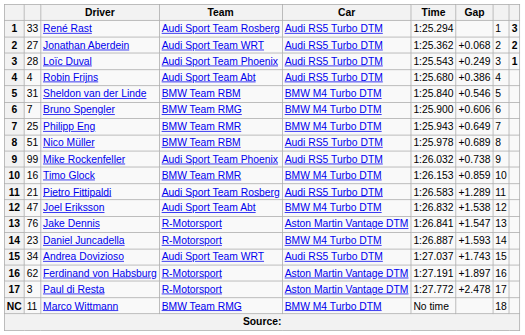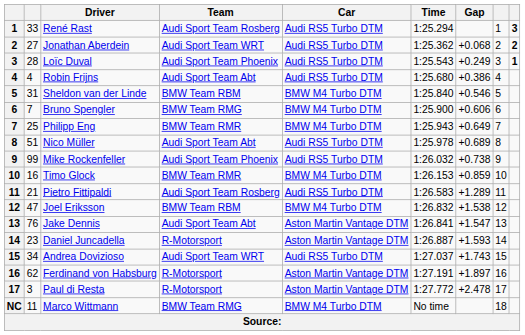 <table class="wikitable" style="font-size: 85%">
 <tr>
 <th></th>
 <th></th>
 <th>Driver</th>
 <th>Team</th>
 <th>Car</th>
 <th>Time</th>
 <th>Gap</th>
 <th></th>
 <th></th>
 </tr>
 <tr>
 <th>1</th>
 <td>33</td>
 <td> <a href='#'>René Rast</a></td>
 <td><a href='#'>Audi Sport Team Rosberg</a></td>
 <td><a href='#'>Audi RS5 Turbo DTM</a></td>
 <td>1:25.294</td>
 <td></td>
 <td>1</td>
 <td align=center><strong>3</strong></td>
 </tr>
 <tr>
 <th>2</th>
 <td>27</td>
 <td> <a href='#'>Jonathan Aberdein</a></td>
 <td><a href='#'>Audi Sport Team WRT</a></td>
 <td><a href='#'>Audi RS5 Turbo DTM</a></td>
 <td>1:25.362</td>
 <td>+0.068</td>
 <td>2</td>
 <td align=center><strong>2</strong></td>
 </tr>
 <tr>
 <th>3</th>
 <td>28</td>
 <td> <a href='#'>Loïc Duval</a></td>
 <td><a href='#'>Audi Sport Team Phoenix</a></td>
 <td><a href='#'>Audi RS5 Turbo DTM</a></td>
 <td>1:25.543</td>
 <td>+0.249</td>
 <td>3</td>
 <td align=center><strong>1</strong></td>
 </tr>
 <tr>
 <th>4</th>
 <td>4</td>
 <td> <a href='#'>Robin Frijns</a></td>
 <td><a href='#'>Audi Sport Team Abt</a></td>
 <td><a href='#'>Audi RS5 Turbo DTM</a></td>
 <td>1:25.680</td>
 <td>+0.386</td>
 <td>4</td>
 <td align=center></td>
 </tr>
 <tr>
 <th>5</th>
 <td>31</td>
 <td> <a href='#'>Sheldon van der Linde</a></td>
 <td><a href='#'>BMW Team RBM</a></td>
 <td><a href='#'>BMW M4 Turbo DTM</a></td>
 <td>1:25.840</td>
 <td>+0.546</td>
 <td>5</td>
 <td align=center></td>
 </tr>
 <tr>
 <th>6</th>
 <td>7</td>
 <td> <a href='#'>Bruno Spengler</a></td>
 <td><a href='#'>BMW Team RMG</a></td>
 <td><a href='#'>BMW M4 Turbo DTM</a></td>
 <td>1:25.900</td>
 <td>+0.606</td>
 <td>6</td>
 <td align=center></td>
 </tr>
 <tr>
 <th>7</th>
 <td>25</td>
 <td> <a href='#'>Philipp Eng</a></td>
 <td><a href='#'>BMW Team RMR</a></td>
 <td><a href='#'>BMW M4 Turbo DTM</a></td>
 <td>1:25.943</td>
 <td>+0.649</td>
 <td>7</td>
 <td align=center></td>
 </tr>
 <tr>
 <th>8</th>
 <td>51</td>
 <td> <a href='#'>Nico Müller</a></td>
-<td><a href='#'>BMW Team RBM</a></td>
+<td><a href='#'>Audi Sport Team Abt</a></td>
 <td><a href='#'>Audi RS5 Turbo DTM</a></td>
 <td>1:25.978</td>
 <td>+0.689</td>
 <td>8</td>
 <td align=center></td>
 </tr>
 <tr>
 <th>9</th>
 <td>99</td>
 <td> <a href='#'>Mike Rockenfeller</a></td>
 <td><a href='#'>Audi Sport Team Phoenix</a></td>
 <td><a href='#'>Audi RS5 Turbo DTM</a></td>
 <td>1:26.032</td>
 <td>+0.738</td>
 <td>9</td>
 <td align=center></td>
 </tr>
 <tr>
 <th>10</th>
 <td>16</td>
 <td> <a href='#'>Timo Glock</a></td>
 <td><a href='#'>BMW Team RMR</a></td>
 <td><a href='#'>BMW M4 Turbo DTM</a></td>
 <td>1:26.153</td>
 <td>+0.859</td>
 <td>10</td>
 <td align=center></td>
 </tr>
 <tr>
 <th>11</th>
 <td>21</td>
 <td> <a href='#'>Pietro Fittipaldi</a></td>
 <td><a href='#'>Audi Sport Team Rosberg</a></td>
 <td><a href='#'>Audi RS5 Turbo DTM</a></td>
 <td>1:26.583</td>
 <td>+1.289</td>
 <td>11</td>
 <td align=center></td>
 </tr>
 <tr>
 <th>12</th>
 <td>47</td>
 <td> <a href='#'>Joel Eriksson</a></td>
-<td><a href='#'>Audi Sport Team Abt</a></td>
+<td><a href='#'>BMW Team RBM</a></td>
 <td><a href='#'>BMW M4 Turbo DTM</a></td>
 <td>1:26.832</td>
 <td>+1.538</td>
 <td>12</td>
 <td align=center></td>
 </tr>
 <tr>
 <th>13</th>
 <td>76</td>
 <td> <a href='#'>Jake Dennis</a></td>
-<td><a href='#'>R-Motorsport</a></td>
+<td><a href='#'>Audi Sport Team Abt</a></td>
 <td><a href='#'>Aston Martin Vantage DTM</a></td>
 <td>1:26.841</td>
 <td>+1.547</td>
 <td>13</td>
 <td align=center></td>
 </tr>
 <tr>
 <th>14</th>
 <td>23</td>
 <td> <a href='#'>Daniel Juncadella</a></td>
 <td><a href='#'>R-Motorsport</a></td>
-<td><a href='#'>BMW M4 Turbo DTM</a></td>
+<td><a href='#'>Aston Martin Vantage DTM</a></td>
 <td>1:26.887</td>
 <td>+1.593</td>
 <td>14</td>
 <td align=center></td>
 </tr>
 <tr>
 <th>15</th>
 <td>34</td>
 <td> <a href='#'>Andrea Dovizioso</a></td>
 <td><a href='#'>Audi Sport Team WRT</a></td>
 <td><a href='#'>Audi RS5 Turbo DTM</a></td>
 <td>1:27.037</td>
 <td>+1.743</td>
 <td>15</td>
 <td align=center></td>
 </tr>
 <tr>
 <th>16</th>
 <td>62</td>
 <td> <a href='#'>Ferdinand von Habsburg</a></td>
 <td><a href='#'>R-Motorsport</a></td>
 <td><a href='#'>Aston Martin Vantage DTM</a></td>
 <td>1:27.191</td>
 <td>+1.897</td>
 <td>16</td>
 <td align=center></td>
 </tr>
 <tr>
 <th>17</th>
 <td>3</td>
 <td> <a href='#'>Paul di Resta</a></td>
 <td><a href='#'>R-Motorsport</a></td>
 <td><a href='#'>Aston Martin Vantage DTM</a></td>
 <td>1:27.772</td>
 <td>+2.478</td>
 <td>17</td>
 <td align=center></td>
 </tr>
 <tr>
 <th>NC</th>
 <td>11</td>
 <td> <a href='#'>Marco Wittmann</a></td>
 <td><a href='#'>BMW Team RMG</a></td>
 <td><a href='#'>BMW M4 Turbo DTM</a></td>
 <td>No time</td>
 <td></td>
 <td>18</td>
 <td align=center></td>
 </tr>
 <tr>
 <th colspan=9>Source:</th>
 </tr>
 </table>
